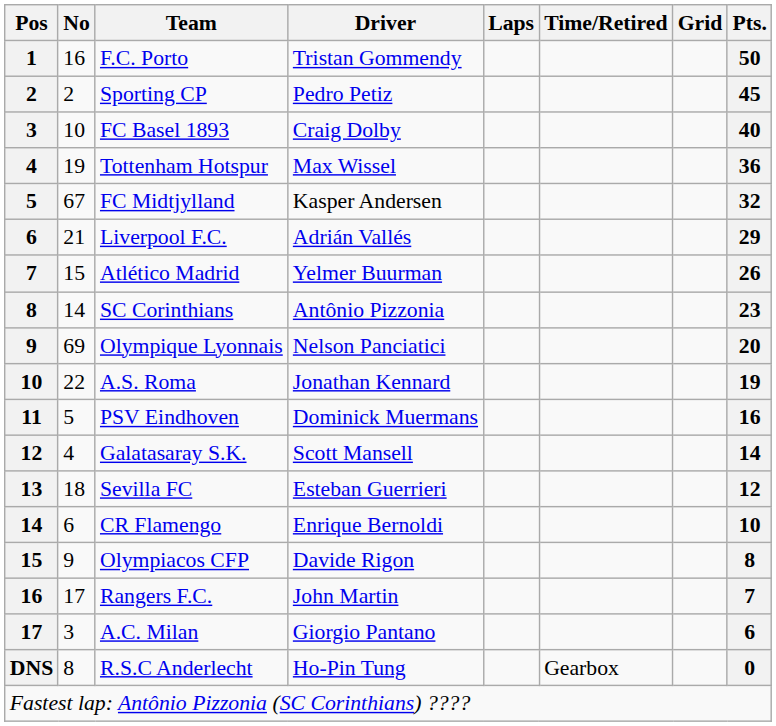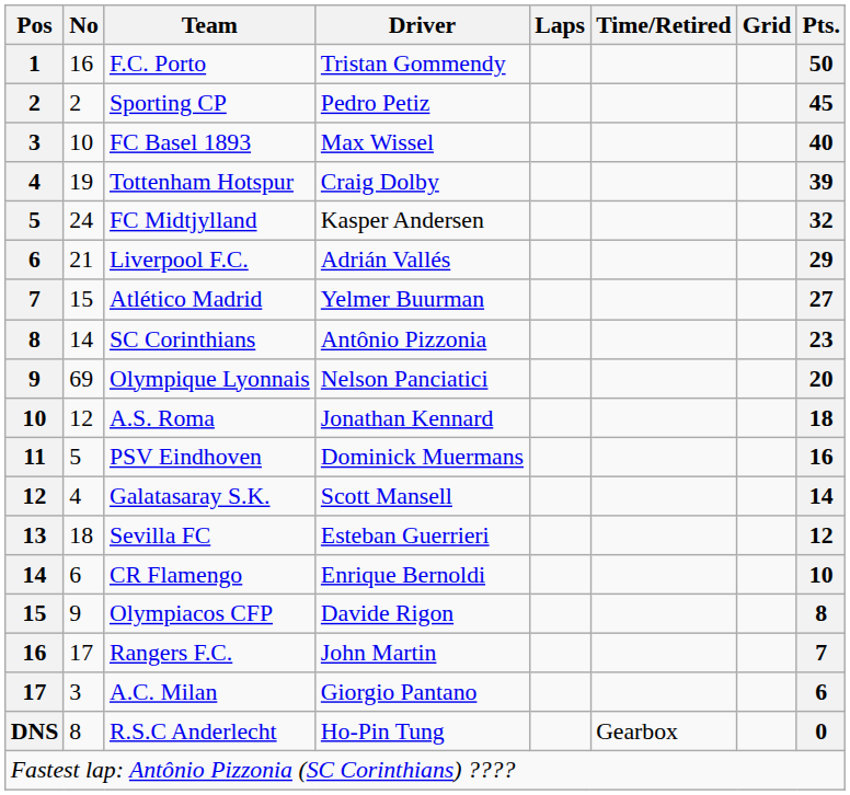 <table class="wikitable" style="font-size: 95%">
 <tr>
 <th>Pos</th>
 <th>No</th>
 <th>Team</th>
 <th>Driver</th>
 <th>Laps</th>
 <th>Time/Retired</th>
 <th>Grid</th>
 <th>Pts.</th>
 </tr>
 <tr>
 <th>1</th>
 <td>16</td>
 <td> <a href='#'>F.C. Porto</a></td>
 <td> <a href='#'>Tristan Gommendy</a></td>
 <td></td>
 <td></td>
 <td></td>
 <th>50</th>
 </tr>
 <tr>
 <th>2</th>
 <td>2</td>
 <td> <a href='#'>Sporting CP</a></td>
 <td> <a href='#'>Pedro Petiz</a></td>
 <td></td>
 <td></td>
 <td></td>
 <th>45</th>
 </tr>
 <tr>
 <th>3</th>
 <td>10</td>
 <td> <a href='#'>FC Basel 1893</a></td>
-<td> <a href='#'>Craig Dolby</a></td>
+<td> <a href='#'>Max Wissel</a></td>
 <td></td>
 <td></td>
 <td></td>
 <th>40</th>
 </tr>
 <tr>
 <th>4</th>
 <td>19</td>
 <td> <a href='#'>Tottenham Hotspur</a></td>
-<td> <a href='#'>Max Wissel</a></td>
+<td> <a href='#'>Craig Dolby</a></td>
 <td></td>
 <td></td>
 <td></td>
-<th>36</th>
+<th>39</th>
 </tr>
 <tr>
 <th>5</th>
-<td>67</td>
+<td>24</td>
 <td> <a href='#'>FC Midtjylland</a></td>
 <td> Kasper Andersen</td>
 <td></td>
 <td></td>
 <td></td>
 <th>32</th>
 </tr>
 <tr>
 <th>6</th>
 <td>21</td>
 <td> <a href='#'>Liverpool F.C.</a></td>
 <td> <a href='#'>Adrián Vallés</a></td>
 <td></td>
 <td></td>
 <td></td>
 <th>29</th>
 </tr>
 <tr>
 <th>7</th>
 <td>15</td>
 <td> <a href='#'>Atlético Madrid</a></td>
 <td> <a href='#'>Yelmer Buurman</a></td>
 <td></td>
 <td></td>
 <td></td>
-<th>26</th>
+<th>27</th>
 </tr>
 <tr>
 <th>8</th>
 <td>14</td>
 <td> <a href='#'>SC Corinthians</a></td>
 <td> <a href='#'>Antônio Pizzonia</a></td>
 <td></td>
 <td></td>
 <td></td>
 <th>23</th>
 </tr>
 <tr>
 <th>9</th>
 <td>69</td>
 <td> <a href='#'>Olympique Lyonnais</a></td>
 <td> <a href='#'>Nelson Panciatici</a></td>
 <td></td>
 <td></td>
 <td></td>
 <th>20</th>
 </tr>
 <tr>
 <th>10</th>
-<td>22</td>
+<td>12</td>
 <td> <a href='#'>A.S. Roma</a></td>
 <td> <a href='#'>Jonathan Kennard</a></td>
 <td></td>
 <td></td>
 <td></td>
-<th>19</th>
+<th>18</th>
 </tr>
 <tr>
 <th>11</th>
 <td>5</td>
 <td> <a href='#'>PSV Eindhoven</a></td>
 <td> <a href='#'>Dominick Muermans</a></td>
 <td></td>
 <td></td>
 <td></td>
 <th>16</th>
 </tr>
 <tr>
 <th>12</th>
 <td>4</td>
 <td> <a href='#'>Galatasaray S.K.</a></td>
 <td> <a href='#'>Scott Mansell</a></td>
 <td></td>
 <td></td>
 <td></td>
 <th>14</th>
 </tr>
 <tr>
 <th>13</th>
 <td>18</td>
 <td> <a href='#'>Sevilla FC</a></td>
 <td> <a href='#'>Esteban Guerrieri</a></td>
 <td></td>
 <td></td>
 <td></td>
 <th>12</th>
 </tr>
 <tr>
 <th>14</th>
 <td>6</td>
 <td> <a href='#'>CR Flamengo</a></td>
 <td> <a href='#'>Enrique Bernoldi</a></td>
 <td></td>
 <td></td>
 <td></td>
 <th>10</th>
 </tr>
 <tr>
 <th>15</th>
 <td>9</td>
 <td> <a href='#'>Olympiacos CFP</a></td>
 <td> <a href='#'>Davide Rigon</a></td>
 <td></td>
 <td></td>
 <td></td>
 <th>8</th>
 </tr>
 <tr>
 <th>16</th>
 <td>17</td>
 <td> <a href='#'>Rangers F.C.</a></td>
 <td> <a href='#'>John Martin</a></td>
 <td></td>
 <td></td>
 <td></td>
 <th>7</th>
 </tr>
 <tr>
 <th>17</th>
 <td>3</td>
 <td> <a href='#'>A.C. Milan</a></td>
 <td> <a href='#'>Giorgio Pantano</a></td>
 <td></td>
 <td></td>
 <td></td>
 <th>6</th>
 </tr>
 <tr>
 <th>DNS</th>
 <td>8</td>
 <td> <a href='#'>R.S.C Anderlecht</a></td>
 <td> <a href='#'>Ho-Pin Tung</a></td>
 <td></td>
 <td>Gearbox</td>
 <td></td>
 <th>0</th>
 </tr>
 <tr>
 <td colspan=8><em>Fastest lap: <a href='#'>Antônio Pizzonia</a> (<a href='#'>SC Corinthians</a>) ????</em></td>
 </tr>
 </table>
